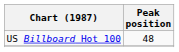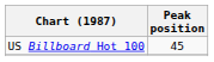 <table class="wikitable">
 <tr>
 <th>Chart (1987)</th>
 <th>Peak<br>position</th>
 </tr>
 <tr>
 <td>US <a href='#'><em>Billboard</em> Hot 100</a></td>
-<td align="center">48</td>
+<td align="center">45</td>
 </tr>
 <tr>
 </tr>
 <tr>
 </tr>
 </table>
